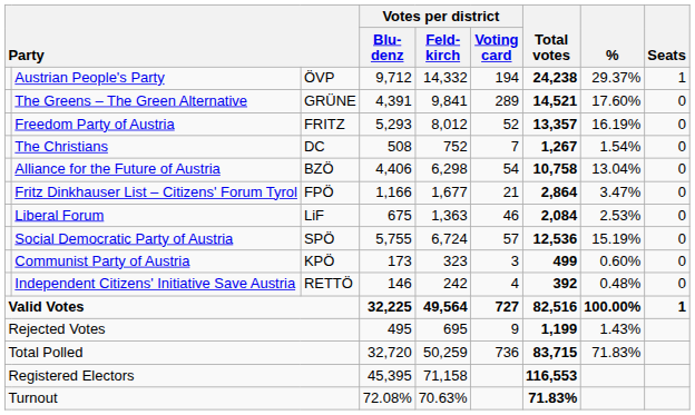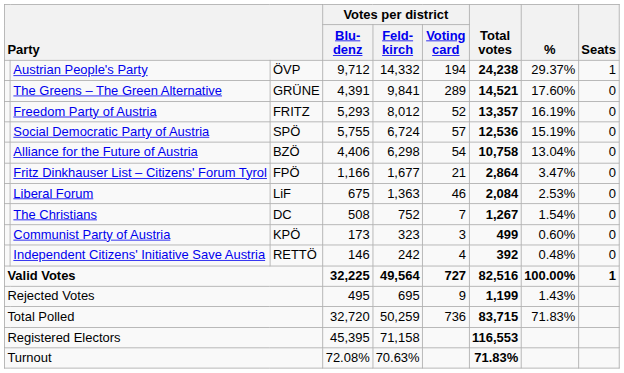 <table class="wikitable" border="1" style="text-align:right;">
 <tr>
 <th style="text-align:left;" valign=bottom rowspan=2 colspan=3>Party</th>
 <th colspan=3>Votes per district</th>
 <th align=center valign=bottom rowspan=2 width="50">Total<br>votes</th>
 <th align=center valign=bottom rowspan=2 width="50">%</th>
 <th align=center valign=bottom rowspan=2>Seats</th>
 </tr>
 <tr>
 <th align=center valign=bottom width="50"><a href='#'>Blu-<br>denz</a></th>
 <th align=center valign=bottom width="50"><a href='#'>Feld-<br>kirch</a></th>
 <th align=center valign=bottom width="50"><a href='#'>Voting<br>card</a></th>
 </tr>
 <tr>
 <td></td>
 <td align=left><a href='#'>Austrian People's Party</a></td>
 <td align=left>ÖVP</td>
 <td>9,712</td>
 <td>14,332</td>
 <td>194</td>
 <td><strong>24,238</strong></td>
 <td>29.37%</td>
 <td>1</td>
 </tr>
 <tr>
 <td></td>
 <td align=left style="white-space: nowrap;"><a href='#'>The Greens – The Green Alternative</a></td>
 <td align=left>GRÜNE</td>
 <td>4,391</td>
 <td>9,841</td>
 <td>289</td>
 <td><strong>14,521</strong></td>
 <td>17.60%</td>
 <td>0</td>
 </tr>
 <tr>
 <td></td>
 <td align=left><a href='#'>Freedom Party of Austria</a></td>
 <td align=left>FRITZ</td>
 <td>5,293</td>
 <td>8,012</td>
 <td>52</td>
 <td><strong>13,357</strong></td>
 <td>16.19%</td>
 <td>0</td>
 </tr>
 <tr>
 <td></td>
-<td align=left><a href='#'>The Christians</a></td>
-<td align=left>DC</td>
-<td>508</td>
-<td>752</td>
-<td>7</td>
-<td><strong>1,267</strong></td>
-<td>1.54%</td>
+<td align=left><a href='#'>Social Democratic Party of Austria</a></td>
+<td align=left>SPÖ</td>
+<td>5,755</td>
+<td>6,724</td>
+<td>57</td>
+<td><strong>12,536</strong></td>
+<td>15.19%</td>
 <td>0</td>
 </tr>
 <tr>
 <td></td>
 <td align=left><a href='#'>Alliance for the Future of Austria</a></td>
 <td align=left>BZÖ</td>
 <td>4,406</td>
 <td>6,298</td>
 <td>54</td>
 <td><strong>10,758</strong></td>
 <td>13.04%</td>
 <td>0</td>
 </tr>
 <tr>
 <td></td>
 <td align=left><a href='#'>Fritz Dinkhauser List – Citizens' Forum Tyrol </a></td>
 <td align=left>FPÖ</td>
 <td>1,166</td>
 <td>1,677</td>
 <td>21</td>
 <td><strong>2,864</strong></td>
 <td>3.47%</td>
 <td>0</td>
 </tr>
 <tr>
 <td></td>
 <td align=left><a href='#'>Liberal Forum</a></td>
 <td align=left>LiF</td>
 <td>675</td>
 <td>1,363</td>
 <td>46</td>
 <td><strong>2,084</strong></td>
 <td>2.53%</td>
 <td>0</td>
 </tr>
 <tr>
 <td></td>
-<td align=left><a href='#'>Social Democratic Party of Austria</a></td>
-<td align=left>SPÖ</td>
-<td>5,755</td>
-<td>6,724</td>
-<td>57</td>
-<td><strong>12,536</strong></td>
-<td>15.19%</td>
+<td align=left><a href='#'>The Christians</a></td>
+<td align=left>DC</td>
+<td>508</td>
+<td>752</td>
+<td>7</td>
+<td><strong>1,267</strong></td>
+<td>1.54%</td>
 <td>0</td>
 </tr>
 <tr>
 <td></td>
 <td align=left><a href='#'>Communist Party of Austria</a></td>
 <td align=left>KPÖ</td>
 <td>173</td>
 <td>323</td>
 <td>3</td>
 <td><strong>499</strong></td>
 <td>0.60%</td>
 <td>0</td>
 </tr>
 <tr>
 <td></td>
 <td align=left><a href='#'>Independent Citizens' Initiative Save Austria</a></td>
 <td align=left>RETTÖ</td>
 <td>146</td>
 <td>242</td>
 <td>4</td>
 <td><strong>392</strong></td>
 <td>0.48%</td>
 <td>0</td>
 </tr>
 <tr style="font-weight:bold">
 <td align=left colspan=3>Valid Votes</td>
 <td>32,225</td>
 <td>49,564</td>
 <td>727</td>
 <td>82,516</td>
 <td>100.00%</td>
 <td>1</td>
 </tr>
 <tr>
 <td align=left colspan=3>Rejected Votes</td>
 <td>495</td>
 <td>695</td>
 <td>9</td>
 <td><strong>1,199</strong></td>
 <td>1.43%</td>
 <td></td>
 </tr>
 <tr>
 <td align=left colspan=3>Total Polled</td>
 <td>32,720</td>
 <td>50,259</td>
 <td>736</td>
 <td><strong>83,715</strong></td>
 <td>71.83%</td>
 <td></td>
 </tr>
 <tr>
 <td align=left colspan=3>Registered Electors</td>
 <td>45,395</td>
 <td>71,158</td>
 <td></td>
 <td><strong>116,553</strong></td>
 <td></td>
 <td></td>
 </tr>
 <tr>
 <td align=left colspan=3>Turnout</td>
 <td>72.08%</td>
 <td>70.63%</td>
 <td></td>
 <td><strong>71.83%</strong></td>
 <td></td>
 <td></td>
 </tr>
 </table>
